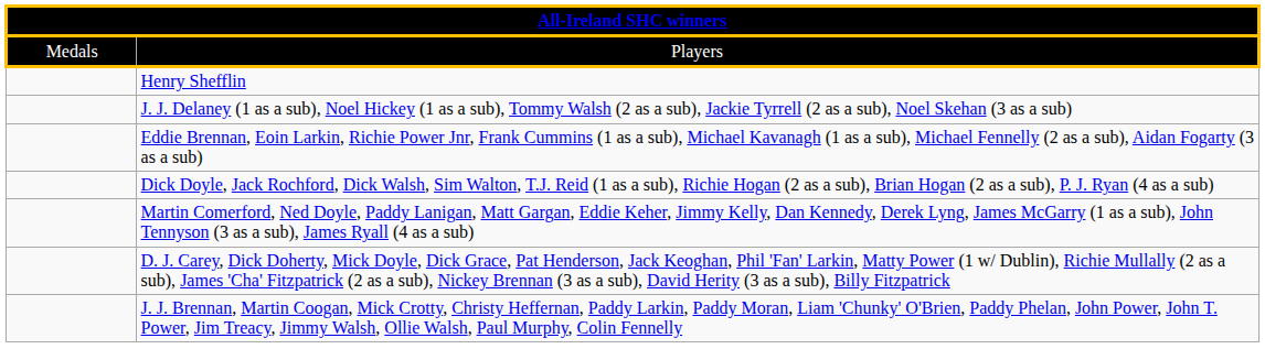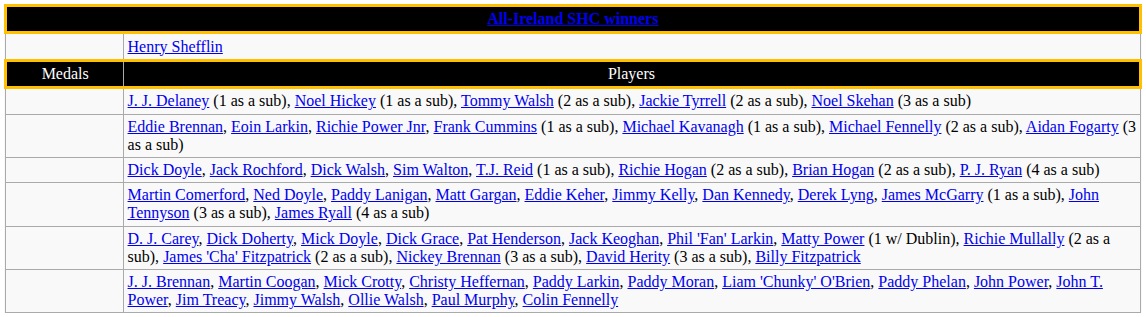 <table class="wikitable" width="90%">
 <tr style="text-align:center;background:black;color:white;border:3px solid #FFC000">
 <td colspan="2"><a href='#'><span><strong>All-Ireland SHC winners</strong></span></a></td>
 </tr>
+<tr bgcolor=>
+<td></td>
+<td><a href='#'>Henry Shefflin</a></td>
+</tr>
 <tr style="text-align:center;background:black;color:white;border:3px solid #FFC000">
 <td width="110px">Medals</td>
 <td>Players</td>
-</tr>
-<tr bgcolor=>
-<td></td>
-<td><a href='#'>Henry Shefflin</a></td>
 </tr>
 <tr bgcolor=>
 <td></td>
 <td><a href='#'>J. J. Delaney</a> (1 as a sub), <a href='#'>Noel Hickey</a> (1 as a sub), <a href='#'>Tommy Walsh</a> (2 as a sub), <a href='#'>Jackie Tyrrell</a> (2 as a sub), <a href='#'>Noel Skehan</a> (3 as a sub)</td>
 </tr>
 <tr bgcolor=>
 <td></td>
 <td><a href='#'>Eddie Brennan</a>, <a href='#'>Eoin Larkin</a>, <a href='#'>Richie Power Jnr</a>, <a href='#'>Frank Cummins</a> (1 as a sub), <a href='#'>Michael Kavanagh</a> (1 as a sub), <a href='#'>Michael Fennelly</a> (2 as a sub), <a href='#'>Aidan Fogarty</a> (3 as a sub)</td>
 </tr>
 <tr bgcolor=>
 <td></td>
 <td><a href='#'>Dick Doyle</a>, <a href='#'>Jack Rochford</a>, <a href='#'>Dick Walsh</a>, <a href='#'>Sim Walton</a>, <a href='#'>T.J. Reid</a> (1 as a sub), <a href='#'>Richie Hogan</a> (2 as a sub), <a href='#'>Brian Hogan</a> (2 as a sub), <a href='#'>P. J. Ryan</a> (4 as a sub)</td>
 </tr>
 <tr bgcolor=>
 <td></td>
 <td><a href='#'>Martin Comerford</a>, <a href='#'>Ned Doyle</a>, <a href='#'>Paddy Lanigan</a>, <a href='#'>Matt Gargan</a>, <a href='#'>Eddie Keher</a>, <a href='#'>Jimmy Kelly</a>, <a href='#'>Dan Kennedy</a>, <a href='#'>Derek Lyng</a>, <a href='#'>James McGarry</a> (1 as a sub), <a href='#'>John Tennyson</a> (3 as a sub), <a href='#'>James Ryall</a> (4 as a sub)</td>
 </tr>
 <tr bgcolor=>
 <td></td>
 <td><a href='#'>D. J. Carey</a>, <a href='#'>Dick Doherty</a>, <a href='#'>Mick Doyle</a>, <a href='#'>Dick Grace</a>, <a href='#'>Pat Henderson</a>, <a href='#'>Jack Keoghan</a>, <a href='#'>Phil 'Fan' Larkin</a>, <a href='#'>Matty Power</a> (1 w/ Dublin), <a href='#'>Richie Mullally</a> (2 as a sub), <a href='#'>James 'Cha' Fitzpatrick</a> (2 as a sub), <a href='#'>Nickey Brennan</a> (3 as a sub), <a href='#'>David Herity</a> (3 as a sub), <a href='#'>Billy Fitzpatrick</a></td>
 </tr>
 <tr bgcolor=>
 <td></td>
 <td><a href='#'>J. J. Brennan</a>, <a href='#'>Martin Coogan</a>, <a href='#'>Mick Crotty</a>, <a href='#'>Christy Heffernan</a>, <a href='#'>Paddy Larkin</a>, <a href='#'>Paddy Moran</a>, <a href='#'>Liam 'Chunky' O'Brien</a>, <a href='#'>Paddy Phelan</a>, <a href='#'>John Power</a>, <a href='#'>John T. Power</a>, <a href='#'>Jim Treacy</a>, <a href='#'>Jimmy Walsh</a>, <a href='#'>Ollie Walsh</a>, <a href='#'>Paul Murphy</a>, <a href='#'>Colin Fennelly</a></td>
 </tr>
 <tr>
 </tr>
 </table>
